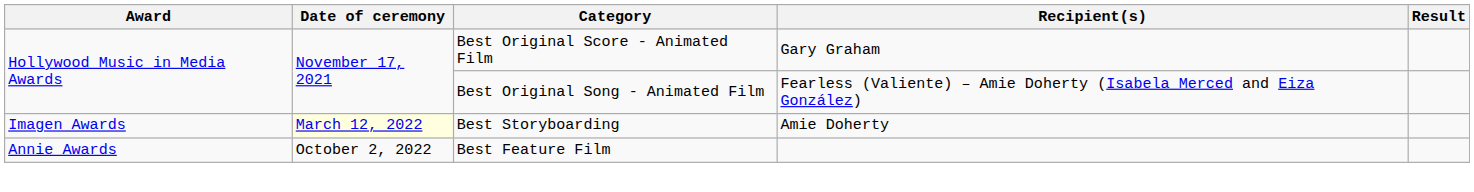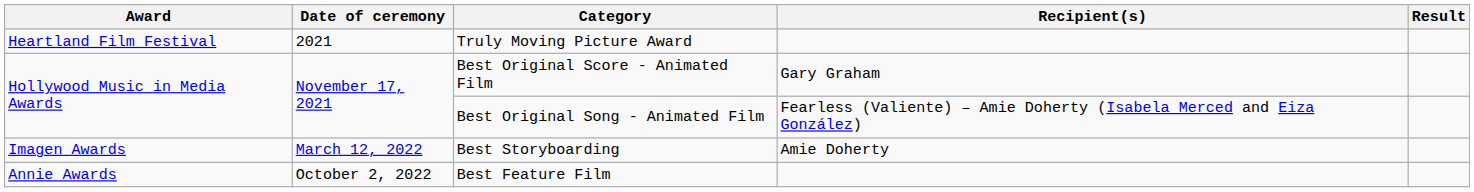 <table class="wikitable sortable" style="width:100%;">
 <tr>
 <th scope="col">Award</th>
 <th scope="col">Date of ceremony</th>
 <th scope="col">Category</th>
 <th scope="col">Recipient(s)</th>
 <th scope="col">Result</th>
+</tr>
+<tr>
+<td><a href='#'>Heartland Film Festival</a></td>
+<td>2021</td>
+<td>Truly Moving Picture Award</td>
+<td></td>
+<td></td>
 </tr>
 <tr>
 <td rowspan="2"><a href='#'>Hollywood Music in Media Awards</a></td>
 <td rowspan="2"><a href='#'>November 17, 2021</a></td>
 <td>Best Original Score - Animated Film</td>
 <td>Gary Graham</td>
 <td></td>
 </tr>
 <tr>
 <td>Best Original Song - Animated Film</td>
 <td>Fearless (Valiente) – Amie Doherty (<a href='#'>Isabela Merced</a> and <a href='#'>Eiza González</a>)</td>
 <td></td>
 </tr>
 <tr>
 <td><a href='#'>Imagen Awards</a></td>
-<td style="background: lightyellow;"><a href='#'>March 12, 2022</a></td>
+<td><a href='#'>March 12, 2022</a></td>
 <td>Best Storyboarding</td>
 <td>Amie Doherty</td>
 <td></td>
 </tr>
 <tr>
 <td><a href='#'>Annie Awards</a></td>
 <td>October 2, 2022</td>
 <td>Best Feature Film</td>
 <td></td>
 <td></td>
 </tr>
 </table>
